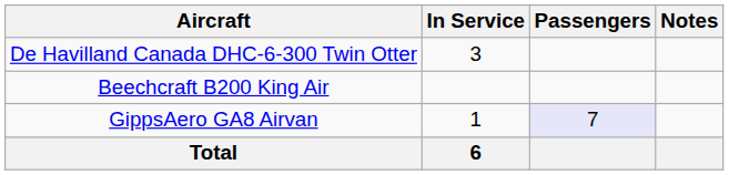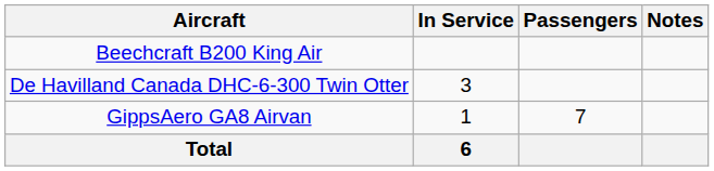 <table class="wikitable" style="margin:0.5em auto; text-align:center">
 <tr>
 <th>Aircraft</th>
 <th>In Service</th>
 <th>Passengers</th>
 <th>Notes</th>
 </tr>
 <tr>
+<td><a href='#'>Beechcraft B200 King Air</a></td>
+<td></td>
+<td></td>
+<td></td>
+</tr>
+<tr>
 <td><a href='#'>De Havilland Canada DHC-6-300 Twin Otter</a></td>
 <td>3</td>
 <td></td>
 <td></td>
 </tr>
 <tr>
-<td><a href='#'>Beechcraft B200 King Air</a></td>
-<td></td>
-<td></td>
-<td></td>
-</tr>
-<tr>
 <td><a href='#'>GippsAero GA8 Airvan</a></td>
 <td>1</td>
-<td style="background: lavender;">7</td>
+<td>7</td>
 <td></td>
 </tr>
 <tr>
 <th>Total</th>
 <th>6</th>
 <th></th>
 <th></th>
 </tr>
 </table>
